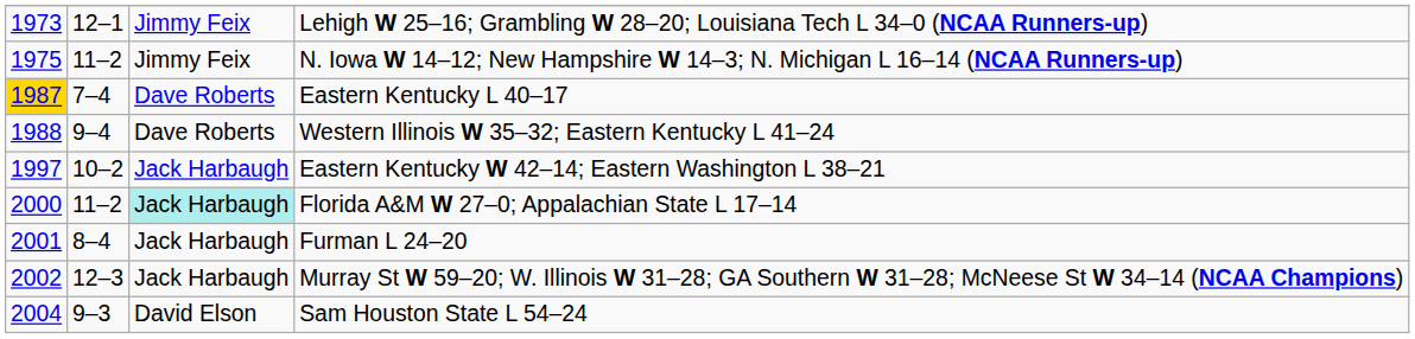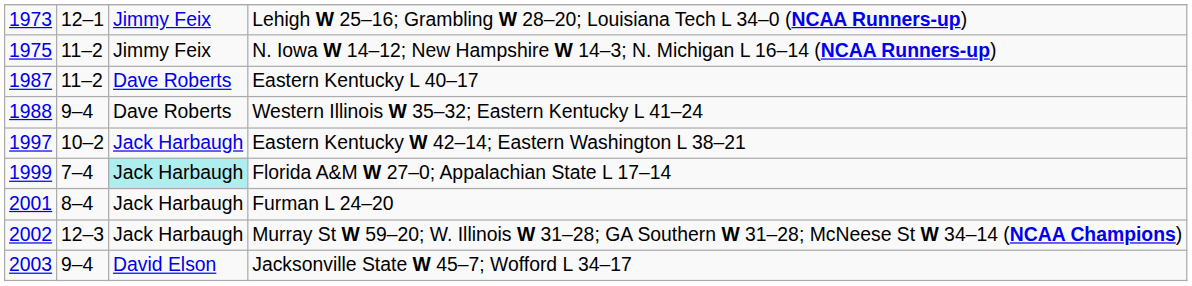 <table class="wikitable">
 <tr>
 </tr>
 <tr>
 <td><a href='#'>1973</a></td>
 <td>12–1</td>
 <td><a href='#'>Jimmy Feix</a></td>
 <td>Lehigh <strong>W</strong> 25–16; Grambling <strong>W</strong> 28–20; Louisiana Tech L 34–0 (<a href='#'><strong>NCAA Runners-up</strong></a>)</td>
 </tr>
 <tr>
 <td><a href='#'>1975</a></td>
 <td>11–2</td>
 <td>Jimmy Feix</td>
 <td>N. Iowa <strong>W</strong> 14–12; New Hampshire <strong>W</strong> 14–3; N. Michigan L 16–14 (<a href='#'><strong>NCAA Runners-up</strong></a>)</td>
 </tr>
 <tr>
-<td style="background: gold;"><a href='#'>1987</a></td>
-<td>7–4</td>
+<td><a href='#'>1987</a></td>
+<td>11–2</td>
 <td><a href='#'>Dave Roberts</a></td>
 <td>Eastern Kentucky L 40–17</td>
 </tr>
 <tr>
 <td><a href='#'>1988</a></td>
 <td>9–4</td>
 <td>Dave Roberts</td>
 <td>Western Illinois <strong>W</strong> 35–32; Eastern Kentucky L 41–24</td>
 </tr>
 <tr>
 <td><a href='#'>1997</a></td>
 <td>10–2</td>
 <td><a href='#'>Jack Harbaugh</a></td>
 <td>Eastern Kentucky <strong>W</strong> 42–14; Eastern Washington L 38–21</td>
 </tr>
 <tr>
-<td><a href='#'>2000</a></td>
-<td>11–2</td>
+<td><a href='#'>1999</a></td>
+<td>7–4</td>
 <td style="background: paleturquoise;">Jack Harbaugh</td>
 <td>Florida A&M <strong>W</strong> 27–0; Appalachian State L 17–14</td>
 </tr>
 <tr>
 <td><a href='#'>2001</a></td>
 <td>8–4</td>
 <td>Jack Harbaugh</td>
 <td>Furman L 24–20</td>
 </tr>
 <tr>
 <td><a href='#'>2002</a></td>
 <td>12–3</td>
 <td>Jack Harbaugh</td>
 <td>Murray St <strong>W</strong> 59–20; W. Illinois <strong>W</strong> 31–28; GA Southern <strong>W</strong> 31–28; McNeese St <strong>W</strong> 34–14 (<a href='#'><strong>NCAA Champions</strong></a>)</td>
 </tr>
 <tr>
-<td><a href='#'>2004</a></td>
-<td>9–3</td>
-<td>David Elson</td>
-<td>Sam Houston State L 54–24</td>
+<td><a href='#'>2003</a></td>
+<td>9–4</td>
+<td><a href='#'>David Elson</a></td>
+<td>Jacksonville State <strong>W</strong> 45–7; Wofford L 34–17</td>
 </tr>
 </table>
